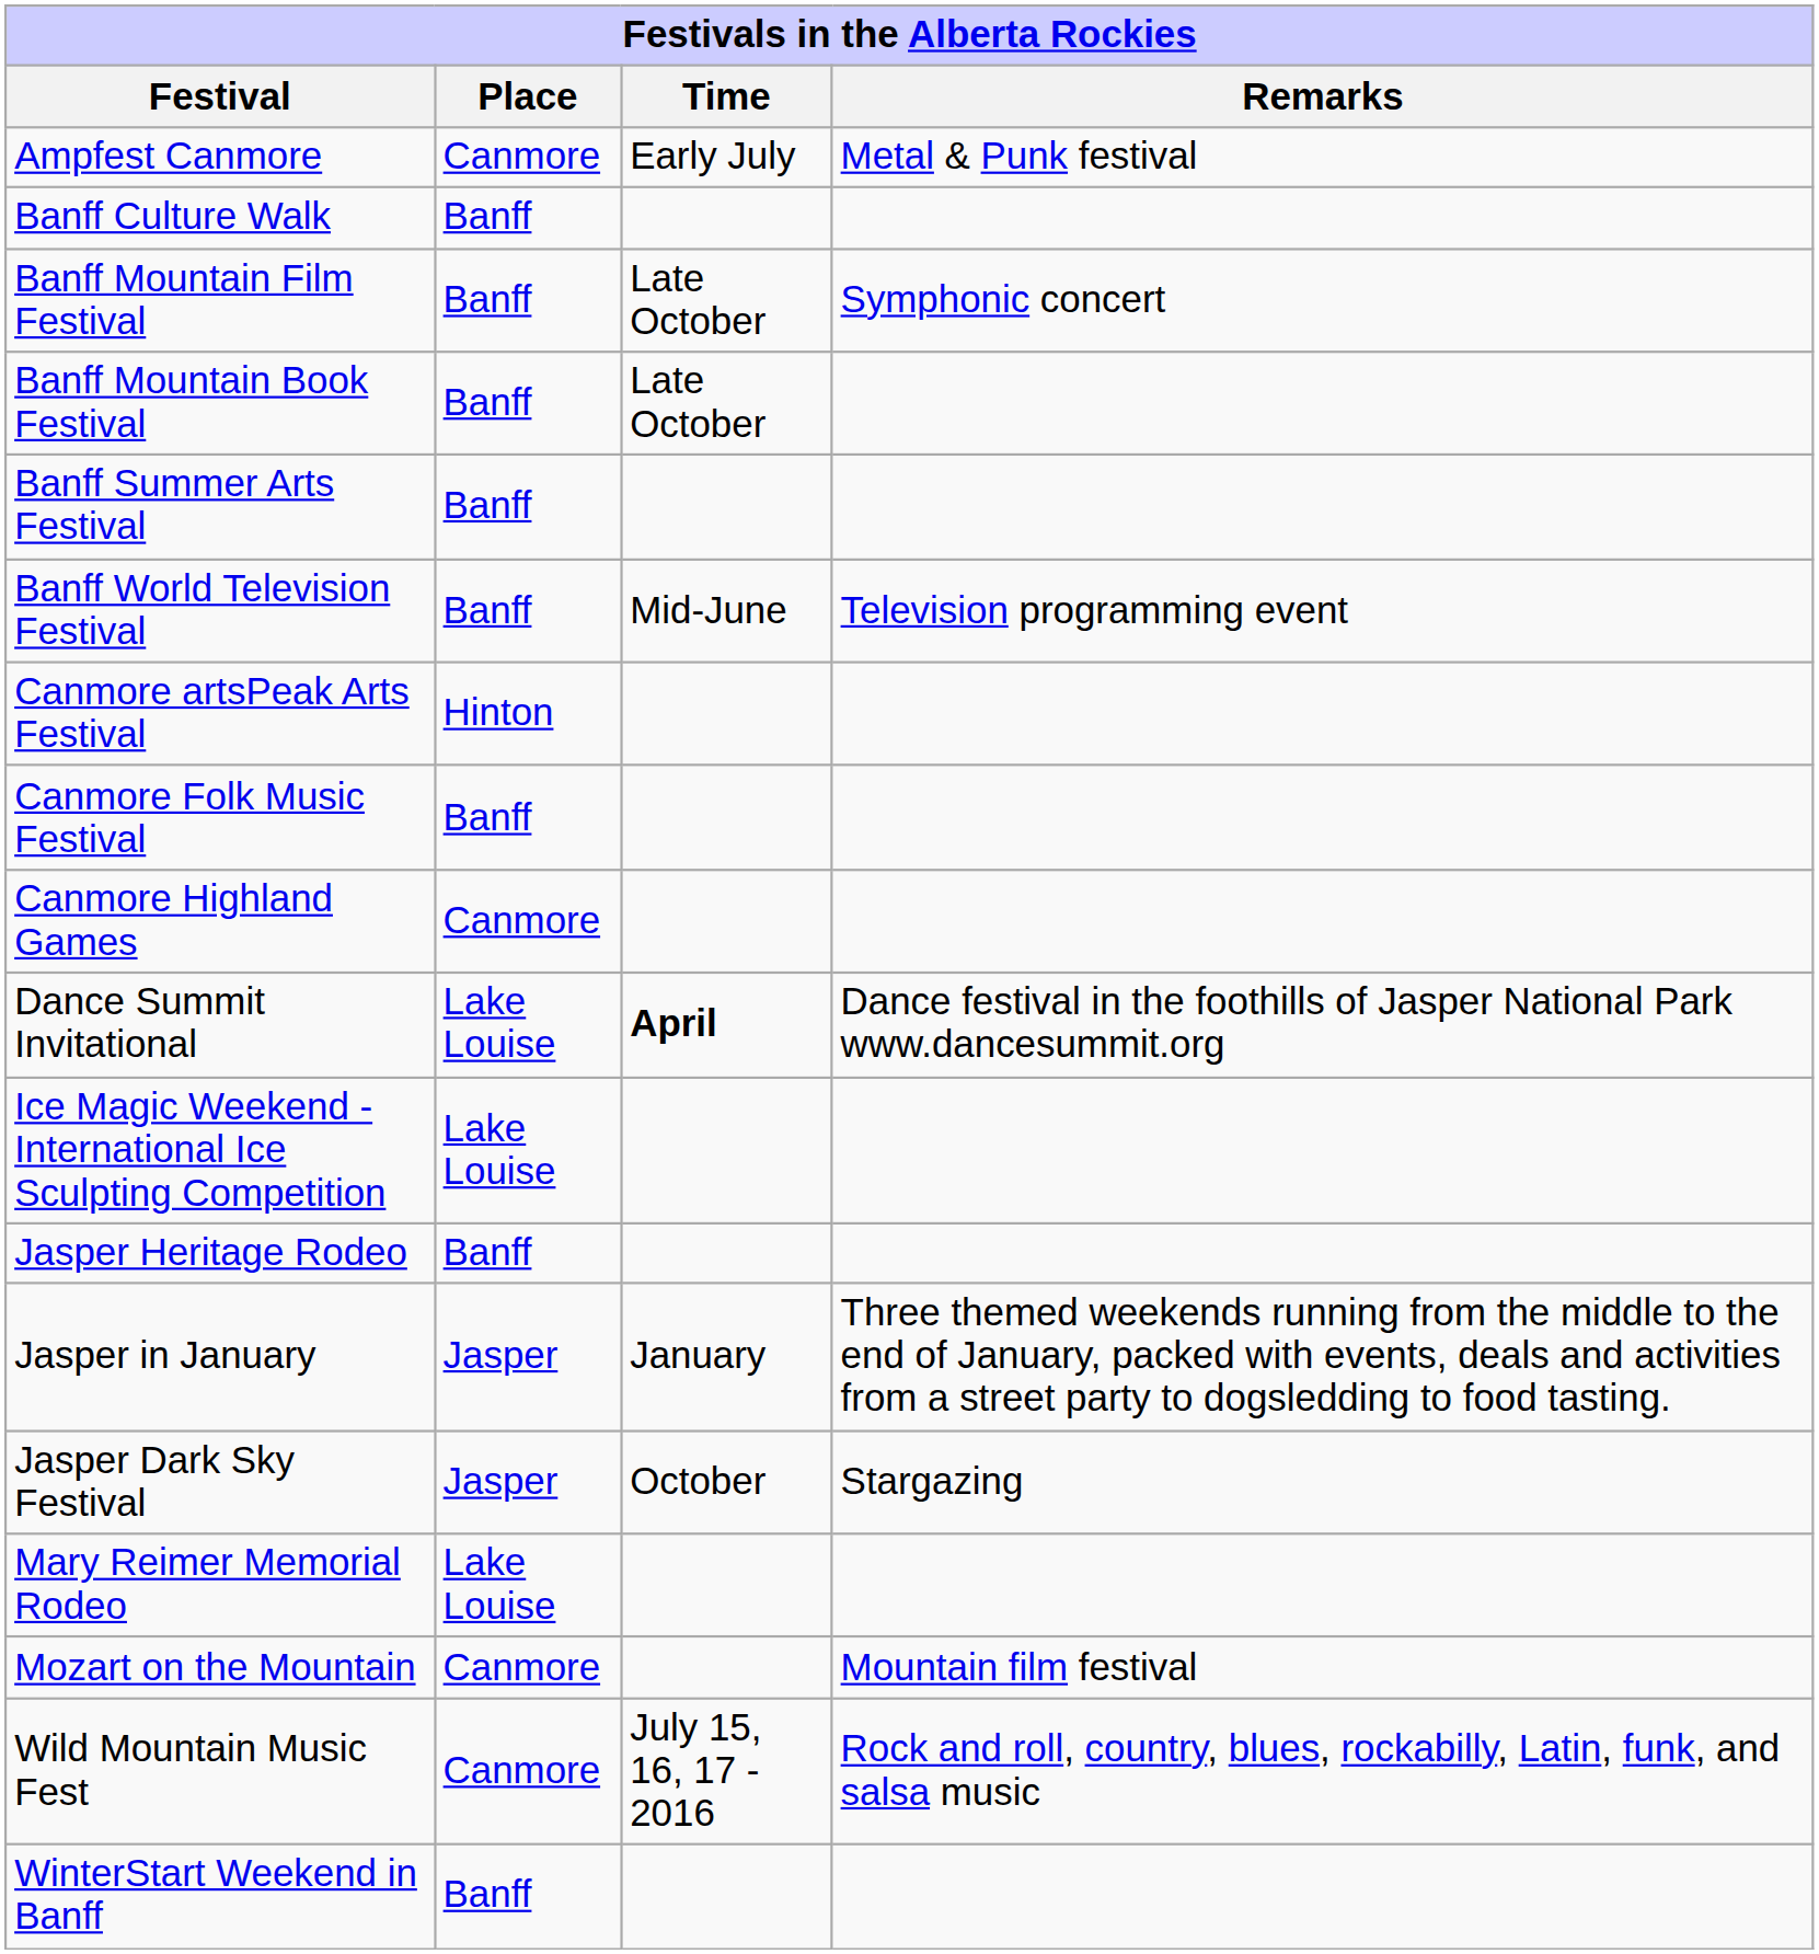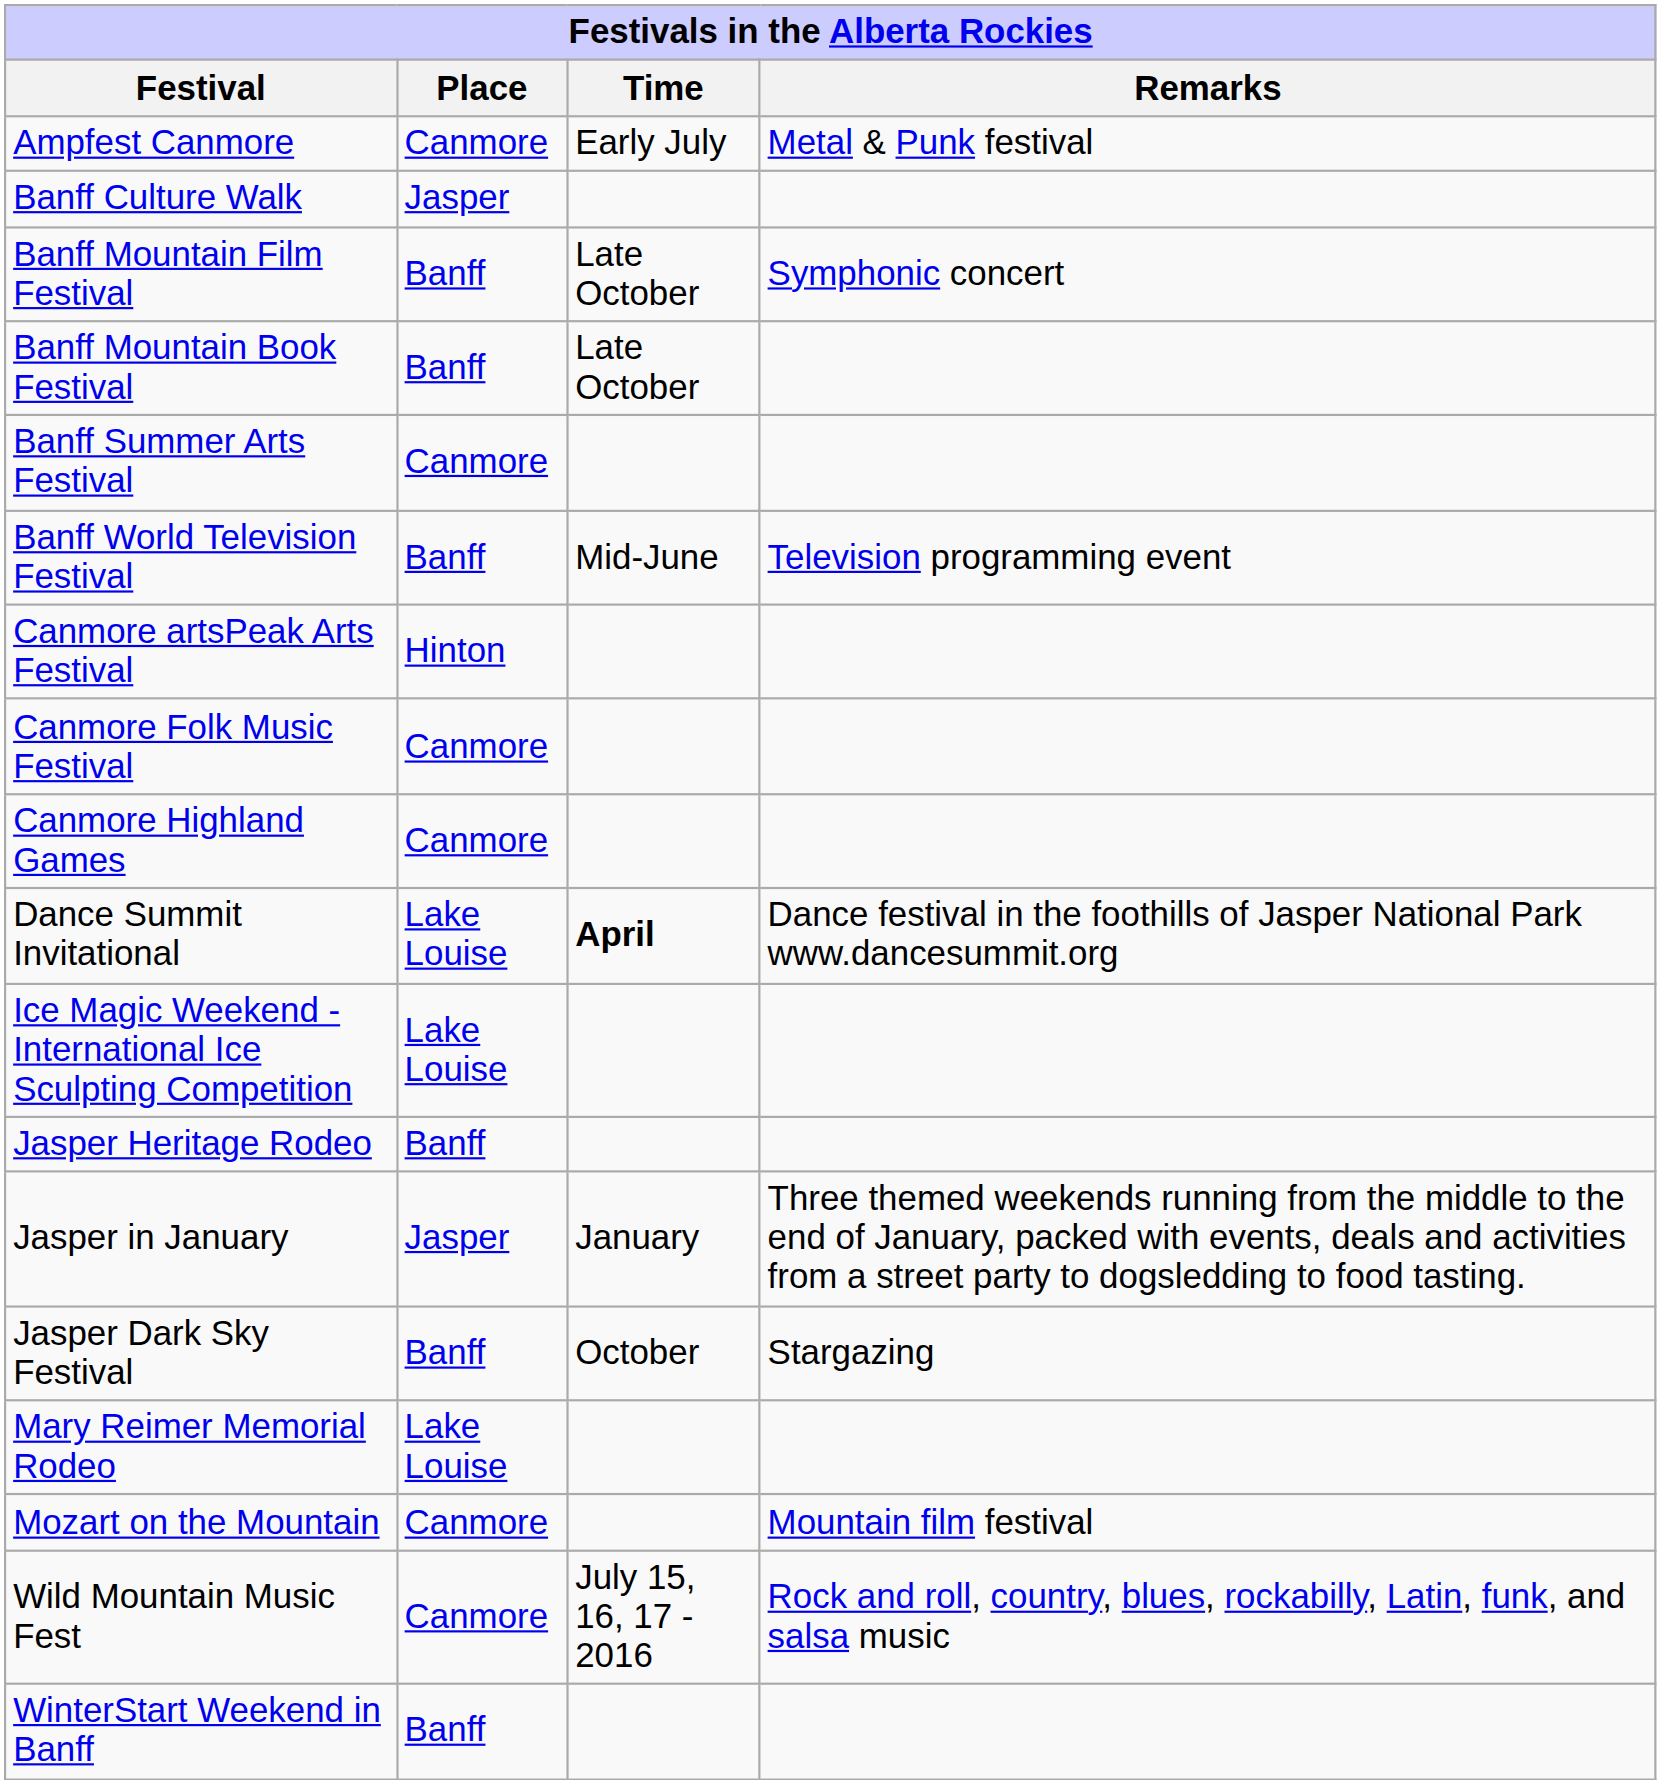 <table class="wikitable" style="width:60%;">
 <tr>
 <th colspan="5"  style="text-align:center; background:#ccf;">Festivals in the <a href='#'>Alberta Rockies</a></th>
 </tr>
 <tr>
 <th>Festival</th>
 <th>Place</th>
 <th>Time</th>
 <th>Remarks</th>
 </tr>
 <tr>
 <td><a href='#'>Ampfest Canmore</a></td>
 <td><a href='#'>Canmore</a></td>
 <td>Early July</td>
 <td><a href='#'>Metal</a> & <a href='#'>Punk</a> festival</td>
 </tr>
 <tr>
 <td><a href='#'>Banff Culture Walk</a></td>
-<td><a href='#'>Banff</a></td>
+<td><a href='#'>Jasper</a></td>
 <td></td>
 <td></td>
 </tr>
 <tr>
 <td><a href='#'>Banff Mountain Film Festival</a></td>
 <td><a href='#'>Banff</a></td>
 <td>Late October</td>
 <td><a href='#'>Symphonic</a> concert</td>
 </tr>
 <tr>
 <td><a href='#'>Banff Mountain Book Festival</a></td>
 <td><a href='#'>Banff</a></td>
 <td>Late October</td>
 <td></td>
 </tr>
 <tr>
 <td><a href='#'>Banff Summer Arts Festival</a></td>
-<td><a href='#'>Banff</a></td>
+<td><a href='#'>Canmore</a></td>
 <td></td>
 <td></td>
 </tr>
 <tr>
 <td><a href='#'>Banff World Television Festival</a></td>
 <td><a href='#'>Banff</a></td>
 <td>Mid-June</td>
 <td><a href='#'>Television</a> programming event</td>
 </tr>
 <tr>
 <td><a href='#'>Canmore artsPeak Arts Festival</a></td>
 <td><a href='#'>Hinton</a></td>
 <td></td>
 <td></td>
 </tr>
 <tr>
 <td><a href='#'>Canmore Folk Music Festival</a></td>
-<td><a href='#'>Banff</a></td>
+<td><a href='#'>Canmore</a></td>
 <td></td>
 <td></td>
 </tr>
 <tr>
 <td><a href='#'>Canmore Highland Games</a></td>
 <td><a href='#'>Canmore</a></td>
 <td></td>
 <td></td>
 </tr>
 <tr>
 <td>Dance Summit Invitational</td>
 <td><a href='#'>Lake Louise</a></td>
 <td><strong>April</strong></td>
 <td>Dance festival in the foothills of Jasper National Park www.dancesummit.org</td>
 </tr>
 <tr>
 <td><a href='#'>Ice Magic Weekend - International Ice Sculpting Competition</a></td>
 <td><a href='#'>Lake Louise</a></td>
 <td></td>
 <td></td>
 </tr>
 <tr>
 <td><a href='#'>Jasper Heritage Rodeo</a></td>
 <td><a href='#'>Banff</a></td>
 <td></td>
 <td></td>
 </tr>
 <tr>
 <td>Jasper in January</td>
 <td><a href='#'>Jasper</a></td>
 <td>January</td>
 <td>Three themed weekends running from the middle to the end of January, packed with events, deals and activities from a street party to dogsledding to food tasting.</td>
 </tr>
 <tr>
 <td>Jasper Dark Sky Festival</td>
-<td><a href='#'>Jasper</a></td>
+<td><a href='#'>Banff</a></td>
 <td>October</td>
 <td>Stargazing</td>
 </tr>
 <tr>
 <td><a href='#'>Mary Reimer Memorial Rodeo</a></td>
 <td><a href='#'>Lake Louise</a></td>
 <td></td>
 <td></td>
 </tr>
 <tr>
 <td><a href='#'>Mozart on the Mountain</a></td>
 <td><a href='#'>Canmore</a></td>
 <td></td>
 <td><a href='#'>Mountain film</a> festival</td>
 </tr>
 <tr>
 <td>Wild Mountain Music Fest</td>
 <td><a href='#'>Canmore</a></td>
 <td>July 15, 16, 17 - 2016</td>
 <td><a href='#'>Rock and roll</a>, <a href='#'>country</a>, <a href='#'>blues</a>, <a href='#'>rockabilly</a>, <a href='#'>Latin</a>, <a href='#'>funk</a>, and <a href='#'>salsa</a> music</td>
 </tr>
 <tr>
 <td><a href='#'>WinterStart Weekend in Banff</a></td>
 <td><a href='#'>Banff</a></td>
 <td></td>
 <td></td>
 </tr>
 </table>
